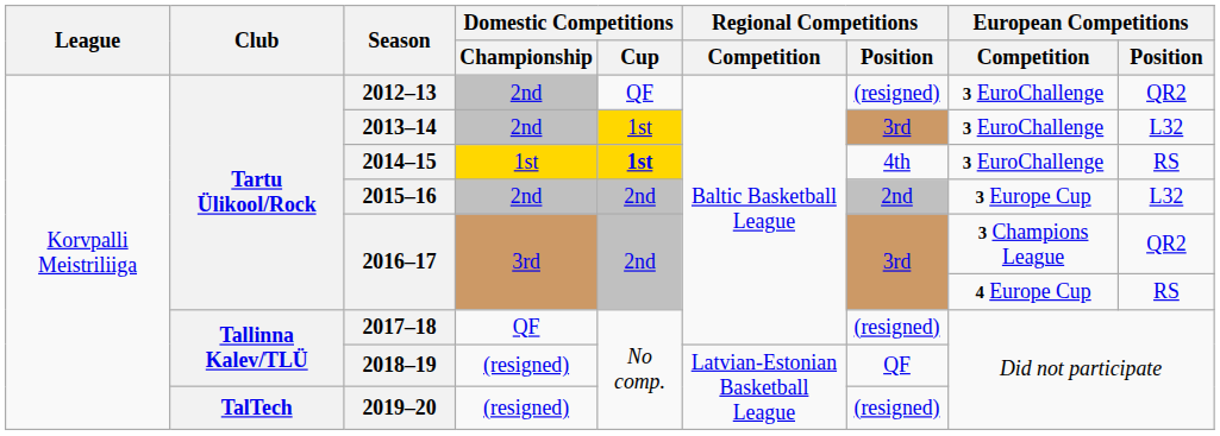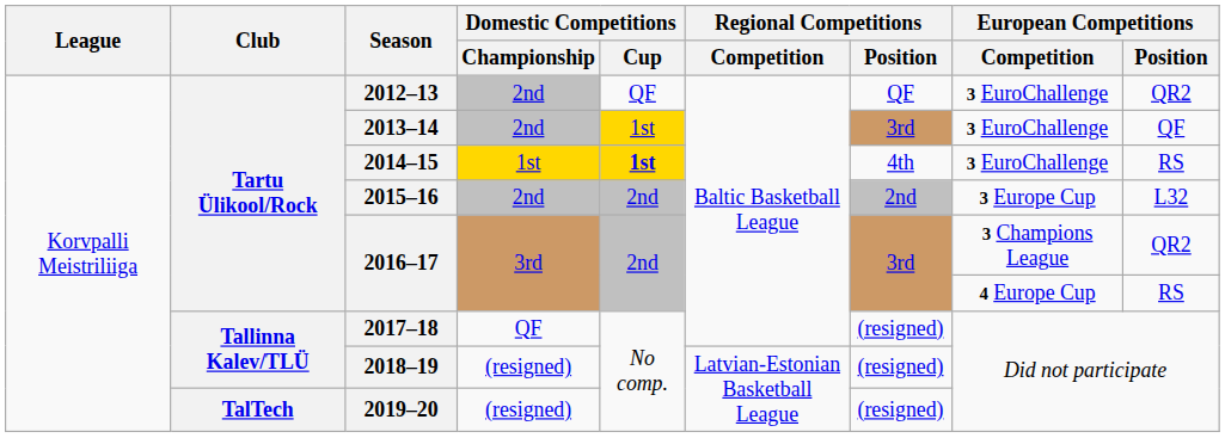 <table class="wikitable" style="text-align:center; font-size:95%">
 <tr>
 <th width="150" rowspan=2>League</th>
 <th width="150" rowspan=2>Club</th>
 <th width="100" rowspan=2>Season</th>
 <th colspan=2>Domestic Competitions</th>
 <th colspan=2>Regional Competitions</th>
 <th colspan=2>European Competitions</th>
 </tr>
 <tr>
 <th width="70">Championship</th>
 <th width="70">Cup</th>
 <th width="140">Competition</th>
 <th width="70">Position</th>
 <th width="140">Competition</th>
 <th width="70">Position</th>
 </tr>
 <tr>
 <td rowspan=9><a href='#'>Korvpalli Meistriliiga</a></td>
 <th rowspan=6><a href='#'>Tartu Ülikool/Rock</a></th>
 <th>2012–13</th>
 <td bgcolor=silver><a href='#'>2nd</a></td>
 <td><a href='#'>QF</a></td>
 <td rowspan=7><a href='#'>Baltic Basketball League</a></td>
-<td><a href='#'>(resigned)</a></td>
+<td><a href='#'>QF</a></td>
 <td><small><strong>3</strong></small> <a href='#'>EuroChallenge</a></td>
 <td><a href='#'>QR2</a></td>
 </tr>
 <tr>
 <th>2013–14</th>
 <td bgcolor=silver><a href='#'>2nd</a></td>
 <td bgcolor=gold><a href='#'>1st</a></td>
 <td bgcolor=#cc9966><a href='#'>3rd</a></td>
 <td><small><strong>3</strong></small> <a href='#'>EuroChallenge</a></td>
-<td><a href='#'>L32</a></td>
+<td><a href='#'>QF</a></td>
 </tr>
 <tr>
 <th>2014–15</th>
 <td bgcolor=gold><a href='#'>1st</a></td>
 <td bgcolor=gold><strong><a href='#'>1st</a></strong></td>
 <td><a href='#'>4th</a></td>
 <td><small><strong>3</strong></small> <a href='#'>EuroChallenge</a></td>
 <td><a href='#'>RS</a></td>
 </tr>
 <tr>
 <th>2015–16</th>
 <td bgcolor=silver><a href='#'>2nd</a></td>
 <td bgcolor=silver><a href='#'>2nd</a></td>
 <td bgcolor=silver><a href='#'>2nd</a></td>
 <td><small><strong>3</strong></small> <a href='#'>Europe Cup</a></td>
 <td><a href='#'>L32</a></td>
 </tr>
 <tr>
 <th rowspan=2>2016–17</th>
 <td rowspan=2 bgcolor=#cc9966><a href='#'>3rd</a></td>
 <td rowspan=2 bgcolor=silver><a href='#'>2nd</a></td>
 <td rowspan=2 bgcolor=#cc9966><a href='#'>3rd</a></td>
 <td><small><strong>3</strong></small> <a href='#'>Champions League</a></td>
 <td><a href='#'>QR2</a></td>
 </tr>
 <tr>
 <td><small><strong>4</strong></small> <a href='#'>Europe Cup</a></td>
 <td><a href='#'>RS</a></td>
 </tr>
 <tr>
 <th rowspan=2><a href='#'>Tallinna Kalev/TLÜ</a></th>
 <th>2017–18</th>
 <td><a href='#'>QF</a></td>
 <td rowspan=3><em>No comp.</em></td>
 <td><a href='#'>(resigned)</a></td>
 <td colspan= 2 rowspan=3><em>Did not participate</em></td>
 </tr>
 <tr>
 <th>2018–19</th>
 <td><a href='#'>(resigned)</a></td>
 <td rowspan=2><a href='#'>Latvian-Estonian Basketball League</a></td>
-<td><a href='#'>QF</a></td>
+<td><a href='#'>(resigned)</a></td>
 </tr>
 <tr>
 <th><a href='#'>TalTech</a></th>
 <th>2019–20</th>
 <td><a href='#'>(resigned)</a></td>
 <td><a href='#'>(resigned)</a></td>
 </tr>
 </table>
